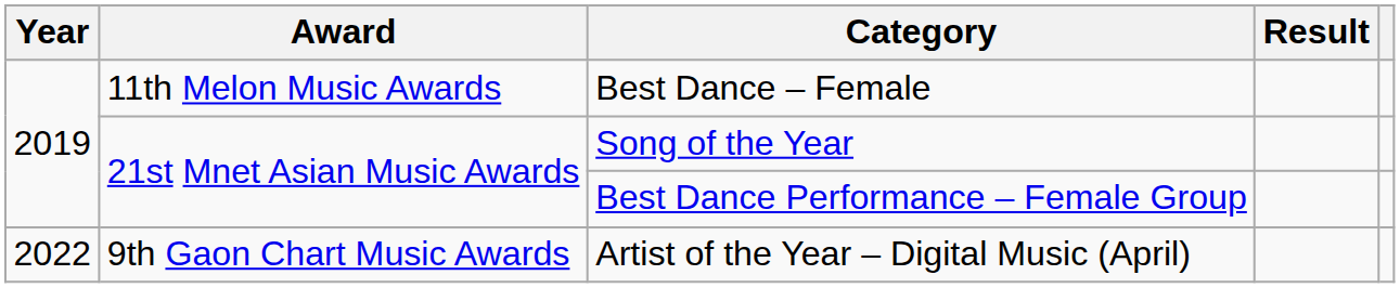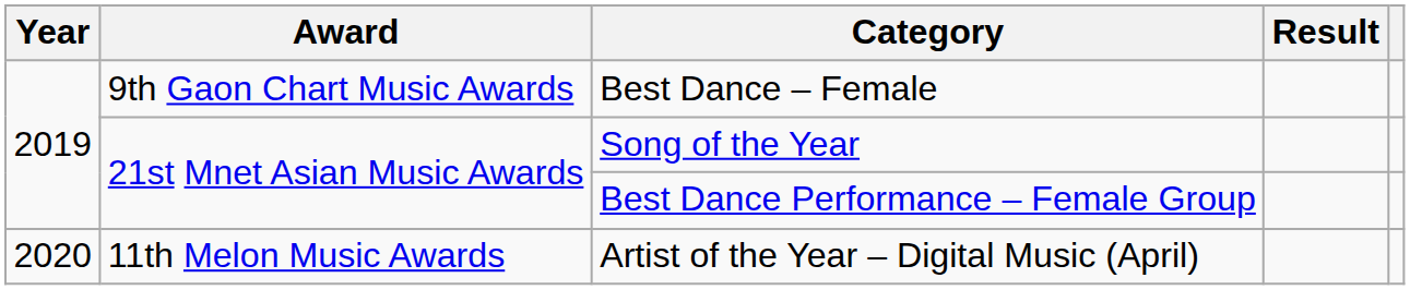 <table class="wikitable">
 <tr>
 <th>Year</th>
 <th>Award</th>
 <th>Category</th>
 <th>Result</th>
 <th></th>
 </tr>
 <tr>
 <td rowspan="3">2019</td>
-<td>11th <a href='#'>Melon Music Awards</a></td>
+<td>9th <a href='#'>Gaon Chart Music Awards</a></td>
 <td>Best Dance – Female</td>
 <td></td>
 <td></td>
 </tr>
 <tr>
 <td rowspan="2"><a href='#'>21st</a> <a href='#'>Mnet Asian Music Awards</a></td>
 <td><a href='#'>Song of the Year</a></td>
 <td></td>
 <td></td>
 </tr>
 <tr>
 <td><a href='#'>Best Dance Performance – Female Group</a></td>
 <td></td>
 <td></td>
 </tr>
 <tr>
-<td>2022</td>
-<td>9th <a href='#'>Gaon Chart Music Awards</a></td>
+<td>2020</td>
+<td>11th <a href='#'>Melon Music Awards</a></td>
 <td>Artist of the Year – Digital Music (April)</td>
 <td></td>
 <td></td>
 </tr>
 </table>
